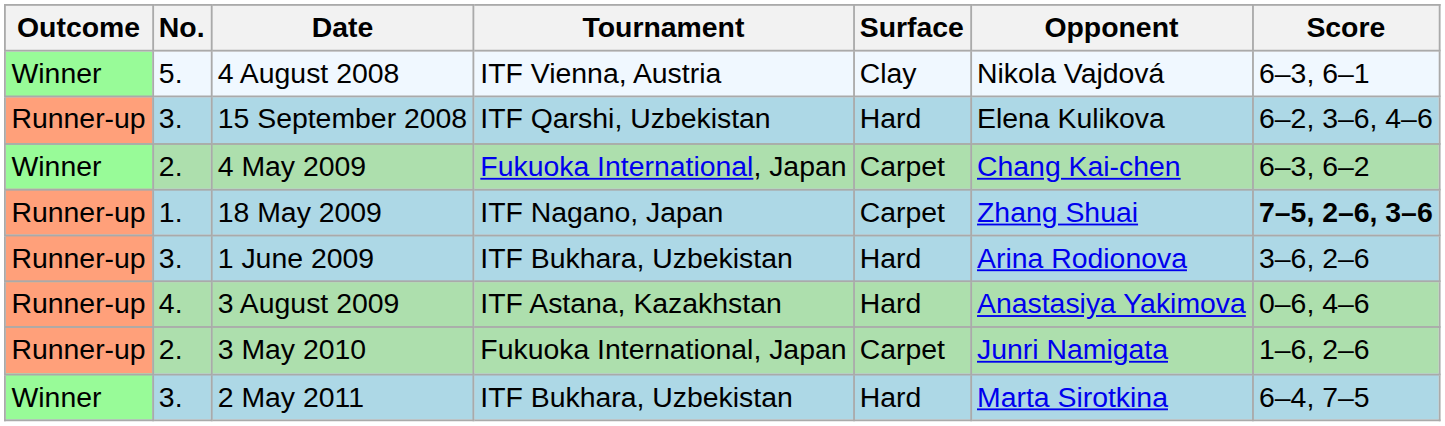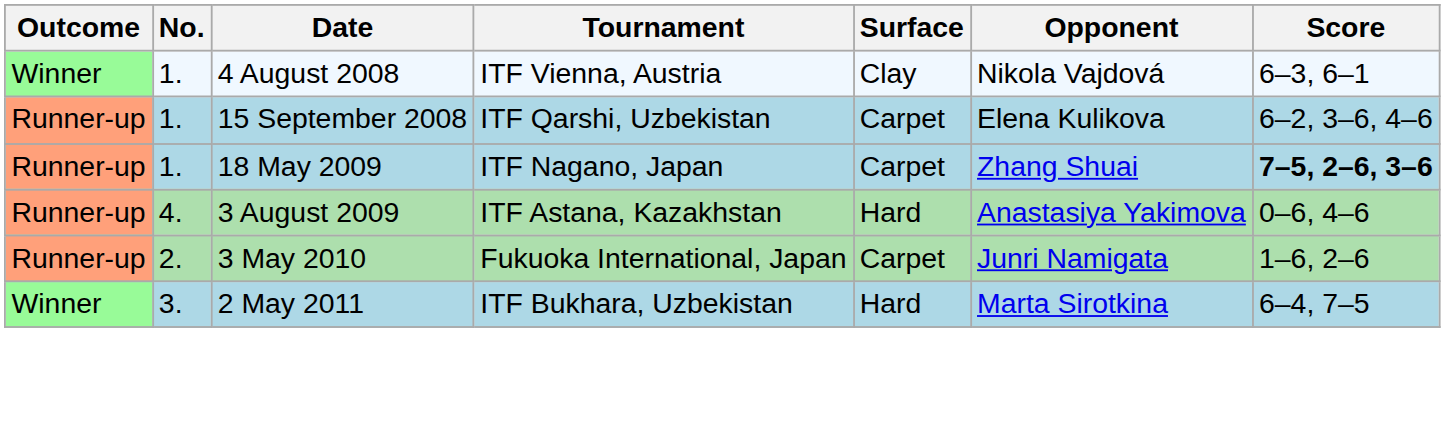 <table class="sortable wikitable" style=font-size:97%>
 <tr>
 <th>Outcome</th>
 <th>No.</th>
 <th>Date</th>
 <th>Tournament</th>
 <th>Surface</th>
 <th>Opponent</th>
 <th class="unsortable">Score</th>
 </tr>
 <tr style="background:#f0f8ff;">
 <td style="background:#98fb98;">Winner</td>
-<td>5.</td>
+<td>1.</td>
 <td>4 August 2008</td>
 <td>ITF Vienna, Austria</td>
 <td>Clay</td>
 <td> Nikola Vajdová</td>
 <td>6–3, 6–1</td>
 </tr>
 <tr style="background:lightblue;">
 <td style="background:#ffa07a;">Runner-up</td>
-<td>3.</td>
+<td>1.</td>
 <td>15 September 2008</td>
 <td>ITF Qarshi, Uzbekistan</td>
-<td>Hard</td>
+<td>Carpet</td>
 <td> Elena Kulikova</td>
 <td>6–2, 3–6, 4–6</td>
-</tr>
-<tr style="background:#addfad;">
-<td style="background:#98fb98;">Winner</td>
-<td>2.</td>
-<td>4 May 2009</td>
-<td><a href='#'>Fukuoka International</a>, Japan</td>
-<td>Carpet</td>
-<td> <a href='#'>Chang Kai-chen</a></td>
-<td>6–3, 6–2</td>
 </tr>
 <tr style="background:lightblue;">
 <td style="background:#ffa07a;">Runner-up</td>
 <td>1.</td>
 <td>18 May 2009</td>
 <td>ITF Nagano, Japan</td>
 <td>Carpet</td>
 <td> <a href='#'>Zhang Shuai</a></td>
 <td><strong>7–5, 2–6, 3–6</strong></td>
-</tr>
-<tr style="background:lightblue;">
-<td style="background:#ffa07a;">Runner-up</td>
-<td>3.</td>
-<td>1 June 2009</td>
-<td>ITF Bukhara, Uzbekistan</td>
-<td>Hard</td>
-<td> <a href='#'>Arina Rodionova</a></td>
-<td>3–6, 2–6</td>
 </tr>
 <tr style="background:#addfad;">
 <td style="background:#ffa07a;">Runner-up</td>
 <td>4.</td>
 <td>3 August 2009</td>
 <td>ITF Astana, Kazakhstan</td>
 <td>Hard</td>
 <td> <a href='#'>Anastasiya Yakimova</a></td>
 <td>0–6, 4–6</td>
 </tr>
 <tr style="background:#addfad;">
 <td style="background:#ffa07a;">Runner-up</td>
 <td>2.</td>
 <td>3 May 2010</td>
 <td>Fukuoka International, Japan</td>
 <td>Carpet</td>
 <td> <a href='#'>Junri Namigata</a></td>
 <td>1–6, 2–6</td>
 </tr>
 <tr style="background:lightblue;">
 <td style="background:#98fb98;">Winner</td>
 <td>3.</td>
 <td>2 May 2011</td>
 <td>ITF Bukhara, Uzbekistan</td>
 <td>Hard</td>
 <td> <a href='#'>Marta Sirotkina</a></td>
 <td>6–4, 7–5</td>
 </tr>
 </table>
